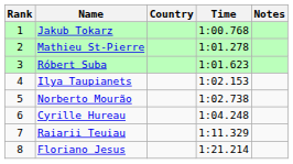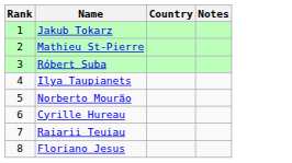 <table class="wikitable" style="text-align:center">
 <tr>
 <th>Rank</th>
 <th>Name</th>
 <th>Country</th>
-<th>Time</th>
 <th>Notes</th>
 </tr>
 <tr bgcolor=bbffbb>
 <td>1</td>
 <td align="left"><a href='#'>Jakub Tokarz</a></td>
 <td align="left"></td>
-<td>1:00.768</td>
 <td></td>
 </tr>
 <tr bgcolor=bbffbb>
 <td>2</td>
 <td align="left"><a href='#'>Mathieu St-Pierre</a></td>
 <td align="left"></td>
-<td>1:01.278</td>
 <td></td>
 </tr>
 <tr bgcolor=bbffbb>
 <td>3</td>
 <td align="left"><a href='#'>Róbert Suba</a></td>
 <td align="left"></td>
-<td>1:01.623</td>
 <td></td>
 </tr>
 <tr>
 <td>4</td>
 <td align="left"><a href='#'>Ilya Taupianets</a></td>
 <td align="left"></td>
-<td>1:02.153</td>
 <td></td>
 </tr>
 <tr>
 <td>5</td>
 <td align="left"><a href='#'>Norberto Mourão</a></td>
 <td align="left"></td>
-<td>1:02.738</td>
 <td></td>
 </tr>
 <tr>
 <td>6</td>
 <td align="left"><a href='#'>Cyrille Hureau</a></td>
 <td align="left"></td>
-<td>1:04.248</td>
 <td></td>
 </tr>
 <tr>
 <td>7</td>
 <td align="left"><a href='#'>Raiarii Teuiau</a></td>
 <td align="left"></td>
-<td>1:11.329</td>
 <td></td>
 </tr>
 <tr>
 <td>8</td>
 <td align="left"><a href='#'>Floriano Jesus</a></td>
 <td align="left"></td>
-<td>1:21.214</td>
 <td></td>
 </tr>
 </table>
